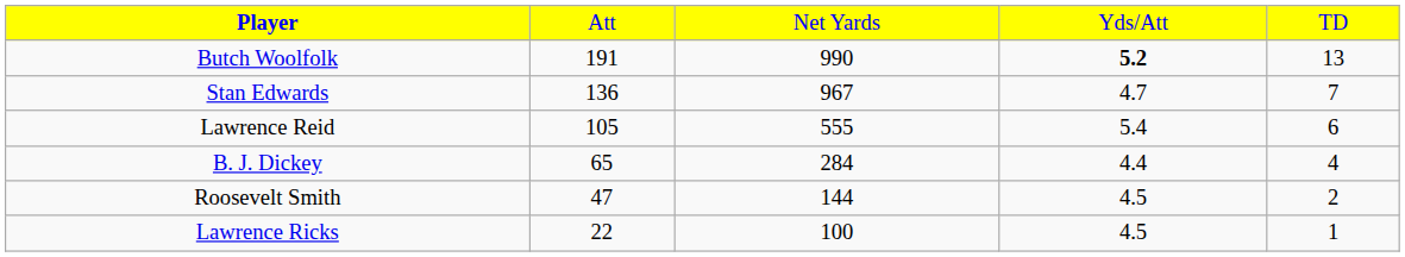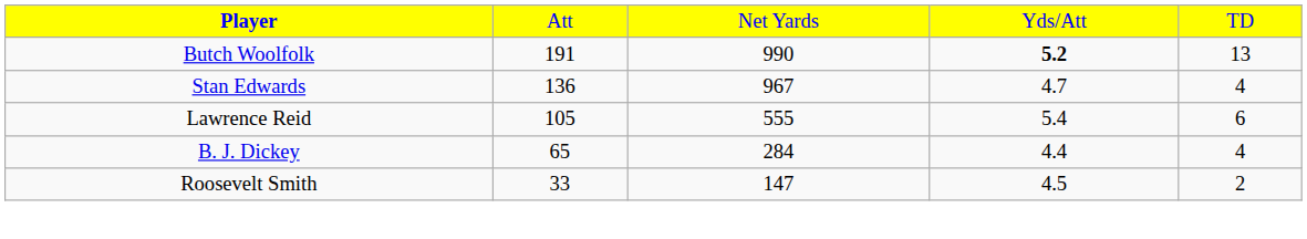 <table class="wikitable" style="width:80%;">
 <tr style="text-align:center; background:yellow; color:blue;">
 <td><strong>Player</strong></td>
 <td>Att</td>
 <td>Net Yards</td>
 <td>Yds/Att</td>
 <td>TD</td>
 </tr>
 <tr style="text-align:center;" bgcolor="">
 <td><a href='#'>Butch Woolfolk</a></td>
 <td>191</td>
 <td>990</td>
 <td><strong>5.2</strong></td>
 <td>13</td>
 </tr>
 <tr style="text-align:center;" bgcolor="">
 <td><a href='#'>Stan Edwards</a></td>
 <td>136</td>
 <td>967</td>
 <td>4.7</td>
-<td>7</td>
+<td>4</td>
 </tr>
 <tr style="text-align:center;" bgcolor="">
 <td>Lawrence Reid</td>
 <td>105</td>
 <td>555</td>
 <td>5.4</td>
 <td>6</td>
 </tr>
 <tr style="text-align:center;" bgcolor="">
 <td><a href='#'>B. J. Dickey</a></td>
 <td>65</td>
 <td>284</td>
 <td>4.4</td>
 <td>4</td>
 </tr>
 <tr style="text-align:center;" bgcolor="">
 <td>Roosevelt Smith</td>
-<td>47</td>
-<td>144</td>
+<td>33</td>
+<td>147</td>
 <td>4.5</td>
 <td>2</td>
 </tr>
-<tr style="text-align:center;" bgcolor="">
-<td><a href='#'>Lawrence Ricks</a></td>
-<td>22</td>
-<td>100</td>
-<td>4.5</td>
-<td>1</td>
-</tr>
 </table>
